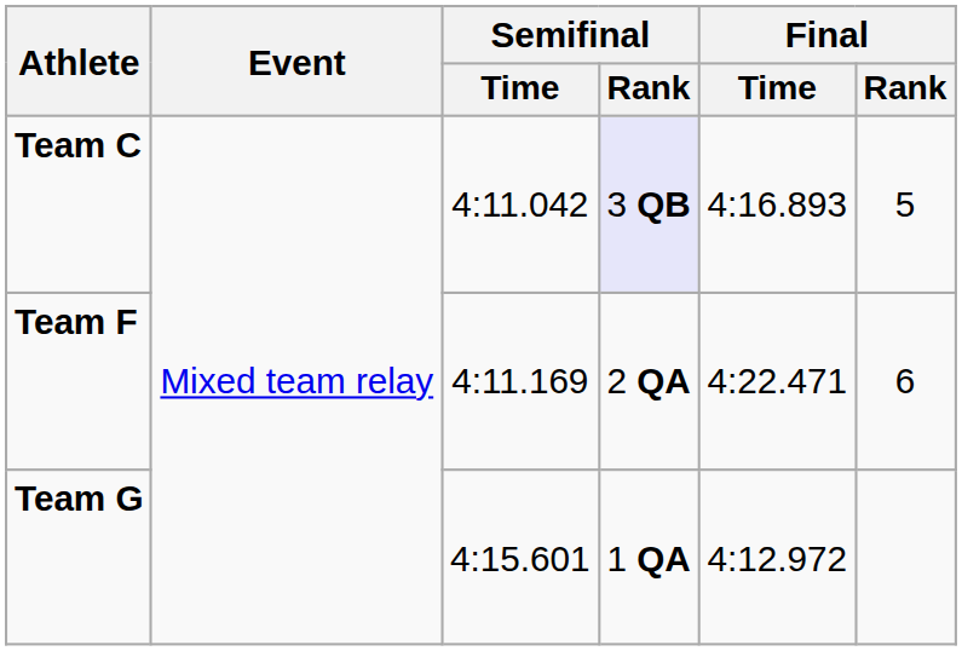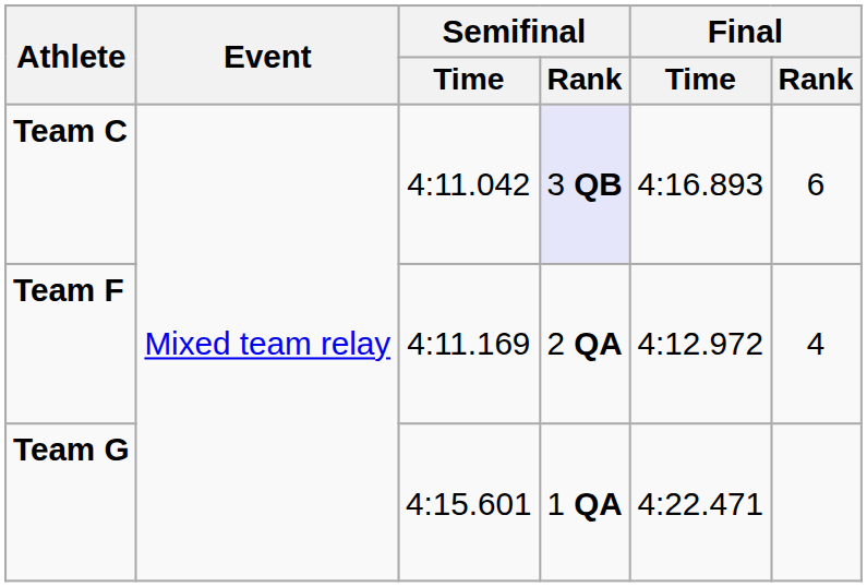 <table class="wikitable" style="font-size:90%; text-align:center;">
 <tr>
 <th rowspan=2>Athlete</th>
 <th rowspan=2>Event</th>
 <th colspan=2>Semifinal</th>
 <th colspan=2>Final</th>
 </tr>
 <tr style="font-size:95%">
 <th>Time</th>
 <th>Rank</th>
 <th>Time</th>
 <th>Rank</th>
 </tr>
 <tr>
 <td align=left><strong>Team C</strong><br><br><br><br></td>
 <td rowspan=3 align=left><a href='#'>Mixed team relay</a></td>
 <td>4:11.042</td>
 <td style="background: lavender;">3 <strong>QB</strong></td>
 <td>4:16.893</td>
-<td>5</td>
+<td>6</td>
 </tr>
 <tr>
 <td align=left><strong>Team F</strong><br><br><br><br></td>
 <td>4:11.169</td>
 <td>2 <strong>QA</strong></td>
-<td>4:22.471</td>
-<td>6</td>
+<td>4:12.972</td>
+<td>4</td>
 </tr>
 <tr>
 <td align=left><strong>Team G</strong><br><strong></strong><br><br><br></td>
 <td>4:15.601</td>
 <td>1 <strong>QA</strong></td>
-<td>4:12.972</td>
+<td>4:22.471</td>
 <td></td>
 </tr>
 </table>
